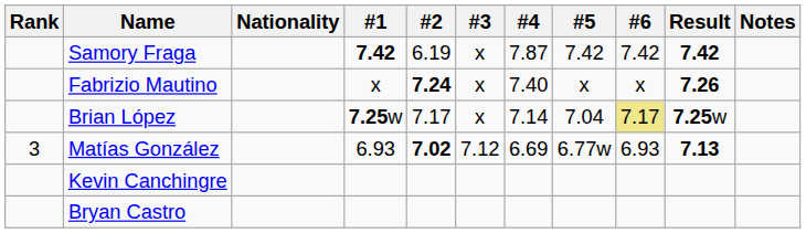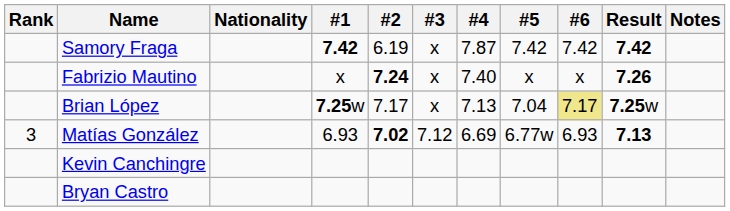 <table class="wikitable sortable" style="text-align:center;font-size:95%">
 <tr>
 <th>Rank</th>
 <th>Name</th>
 <th>Nationality</th>
 <th>#1</th>
 <th>#2</th>
 <th>#3</th>
 <th>#4</th>
 <th>#5</th>
 <th>#6</th>
 <th>Result</th>
 <th>Notes</th>
 </tr>
 <tr>
 <td></td>
 <td align=left><a href='#'>Samory Fraga</a></td>
 <td align=left></td>
 <td><strong>7.42</strong></td>
 <td>6.19</td>
 <td>x</td>
 <td>7.87</td>
 <td>7.42</td>
 <td>7.42</td>
 <td><strong>7.42</strong></td>
 <td></td>
 </tr>
 <tr>
 <td></td>
 <td align=left><a href='#'>Fabrizio Mautino</a></td>
 <td align=left></td>
 <td>x</td>
 <td><strong>7.24</strong></td>
 <td>x</td>
 <td>7.40</td>
 <td>x</td>
 <td>x</td>
 <td><strong>7.26</strong></td>
 <td></td>
 </tr>
 <tr>
 <td></td>
 <td align=left><a href='#'>Brian López</a></td>
 <td align=left></td>
 <td><strong>7.25</strong>w</td>
 <td>7.17</td>
 <td>x</td>
-<td>7.14</td>
+<td>7.13</td>
 <td>7.04</td>
 <td style="background: khaki;">7.17</td>
 <td><strong>7.25</strong>w</td>
 <td></td>
 </tr>
 <tr>
 <td>3</td>
 <td align=left><a href='#'>Matías González</a></td>
 <td align=left></td>
 <td>6.93</td>
 <td><strong>7.02</strong></td>
 <td>7.12</td>
 <td>6.69</td>
 <td>6.77w</td>
 <td>6.93</td>
 <td><strong>7.13</strong></td>
 <td></td>
 </tr>
 <tr>
 <td></td>
 <td align=left><a href='#'>Kevin Canchingre</a></td>
 <td align=left></td>
 <td></td>
 <td></td>
 <td></td>
 <td></td>
 <td></td>
 <td></td>
 <td><strong></strong></td>
 <td></td>
 </tr>
 <tr>
 <td></td>
 <td align=left><a href='#'>Bryan Castro</a></td>
 <td align=left></td>
 <td></td>
 <td></td>
 <td></td>
 <td></td>
 <td></td>
 <td></td>
 <td><strong></strong></td>
 <td></td>
 </tr>
 </table>
